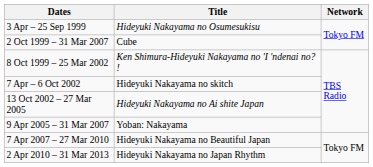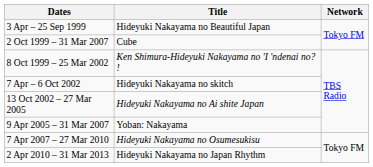 <table class="wikitable">
 <tr>
 <th>Dates</th>
 <th>Title</th>
 <th>Network</th>
 </tr>
 <tr>
 <td>3 Apr – 25 Sep 1999</td>
-<td><em>Hideyuki Nakayama no Osumesukisu</em></td>
+<td></em>Hideyuki Nakayama no Beautiful Japan<em></td>
 <td rowspan="2"><a href='#'>Tokyo FM</a></td>
 </tr>
 <tr>
 <td>2 Oct 1999 – 31 Mar 2007</td>
 <td></em>Cube<em></td>
 </tr>
 <tr>
 <td>8 Oct 1999 – 25 Mar 2002</td>
 <td><em>Ken Shimura-Hideyuki Nakayama no 'I 'ndenai no? !<strong></td>
 <td rowspan="4"><a href='#'>TBS Radio</a></td>
 </tr>
 <tr>
 <td>7 Apr – 6 Oct 2002</td>
 <td></em>Hideyuki Nakayama no skitch<em></td>
 </tr>
 <tr>
 <td>13 Oct 2002 – 27 Mar 2005</td>
 <td><em>Hideyuki Nakayama no Ai shite Japan</em></td>
 </tr>
 <tr>
 <td>9 Apr 2005 – 31 Mar 2007</td>
 <td></em>Yoban: Nakayama<em></td>
 </tr>
 <tr>
 <td>7 Apr 2007 – 27 Mar 2010</td>
-<td></em>Hideyuki Nakayama no Beautiful Japan<em></td>
+<td><em>Hideyuki Nakayama no Osumesukisu</em></td>
 <td rowspan="2">Tokyo FM</td>
 </tr>
 <tr>
 <td>2 Apr 2010 – 31 Mar 2013</td>
 <td></em>Hideyuki Nakayama no Japan Rhythm<em></td>
 </tr>
 </table>
